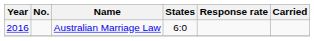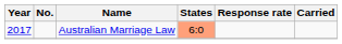 <table class="wikitable sortable">
 <tr>
 <th align="left">Year</th>
 <th align="right">No.</th>
 <th align="left">Name</th>
 <th>States</th>
 <th>Response rate</th>
 <th align="center">Carried</th>
 </tr>
 <tr>
-<td><a href='#'>2016</a></td>
+<td><a href='#'>2017</a></td>
 <td align="right"></td>
 <td align="left"><a href='#'>Australian Marriage Law</a></td>
-<td align="center">6:0</td>
+<td align="center" style="background: lightsalmon;">6:0</td>
 <td></td>
 <td></td>
 </tr>
 <tr>
 </tr>
 </table>
